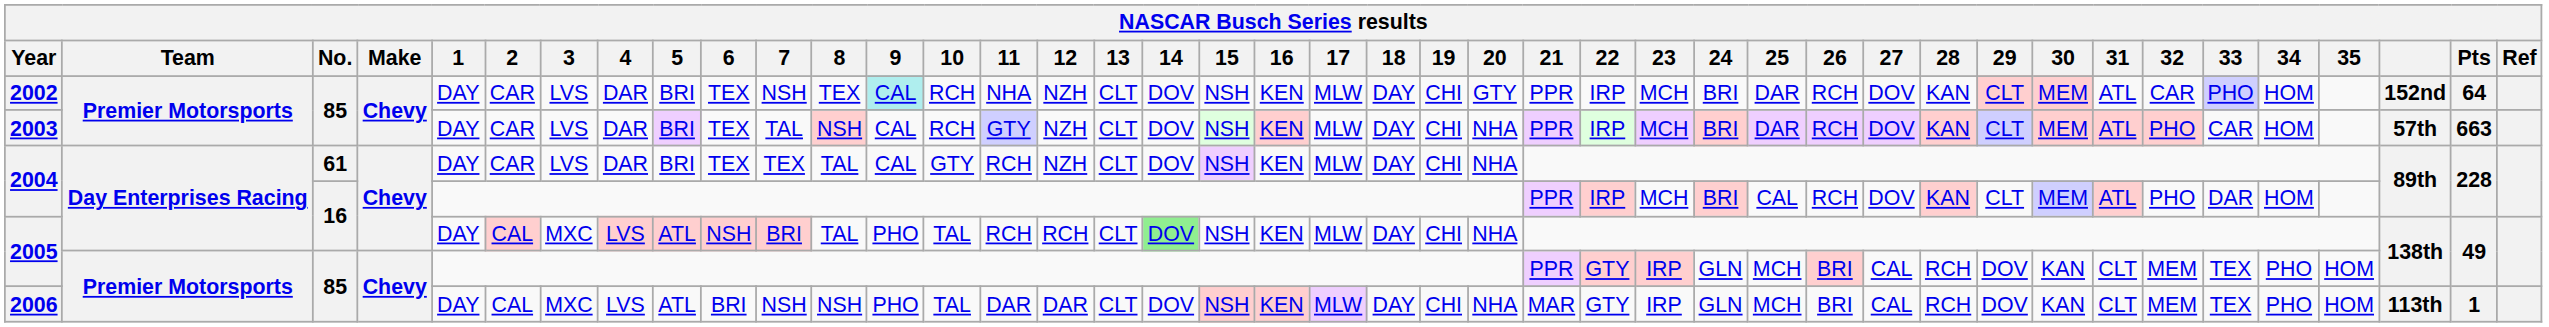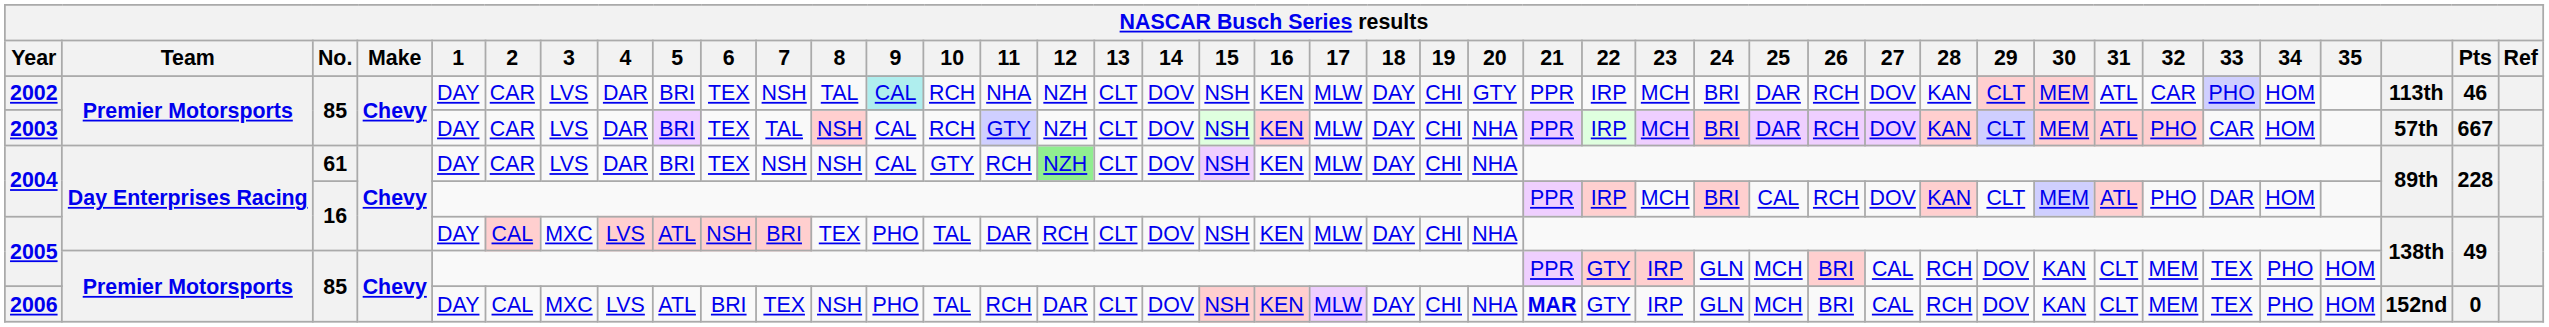 <table class="wikitable" style="text-align:center; font-size:75%">
 <tr>
 <th colspan=42><a href='#'>NASCAR Busch Series</a> results</th>
 </tr>
 <tr>
 <th>Year</th>
 <th>Team</th>
 <th>No.</th>
 <th>Make</th>
 <th>1</th>
 <th>2</th>
 <th>3</th>
 <th>4</th>
 <th>5</th>
 <th>6</th>
 <th>7</th>
 <th>8</th>
 <th>9</th>
 <th>10</th>
 <th>11</th>
 <th>12</th>
 <th>13</th>
 <th>14</th>
 <th>15</th>
 <th>16</th>
 <th>17</th>
 <th>18</th>
 <th>19</th>
 <th>20</th>
 <th>21</th>
 <th>22</th>
 <th>23</th>
 <th>24</th>
 <th>25</th>
 <th>26</th>
 <th>27</th>
 <th>28</th>
 <th>29</th>
 <th>30</th>
 <th>31</th>
 <th>32</th>
 <th>33</th>
 <th>34</th>
 <th>35</th>
 <th></th>
 <th>Pts</th>
 <th>Ref</th>
 </tr>
 <tr>
 <th><a href='#'>2002</a></th>
 <th rowspan=2><a href='#'>Premier Motorsports</a></th>
 <th rowspan=2>85</th>
 <th rowspan=2><a href='#'>Chevy</a></th>
 <td><a href='#'>DAY</a></td>
 <td><a href='#'>CAR</a></td>
 <td><a href='#'>LVS</a></td>
 <td><a href='#'>DAR</a></td>
 <td><a href='#'>BRI</a></td>
 <td><a href='#'>TEX</a></td>
 <td><a href='#'>NSH</a></td>
-<td><a href='#'>TEX</a></td>
+<td><a href='#'>TAL</a></td>
 <td style="background: paleturquoise;"><a href='#'>CAL</a></td>
 <td><a href='#'>RCH</a></td>
 <td><a href='#'>NHA</a></td>
 <td><a href='#'>NZH</a></td>
 <td><a href='#'>CLT</a></td>
 <td><a href='#'>DOV</a></td>
 <td><a href='#'>NSH</a></td>
 <td><a href='#'>KEN</a></td>
 <td><a href='#'>MLW</a></td>
 <td><a href='#'>DAY</a></td>
 <td><a href='#'>CHI</a></td>
 <td><a href='#'>GTY</a></td>
 <td><a href='#'>PPR</a></td>
 <td><a href='#'>IRP</a></td>
 <td><a href='#'>MCH</a></td>
 <td><a href='#'>BRI</a></td>
 <td><a href='#'>DAR</a></td>
 <td><a href='#'>RCH</a></td>
 <td><a href='#'>DOV</a></td>
 <td><a href='#'>KAN</a></td>
 <td style="background:#FFCFCF;"><a href='#'>CLT</a><br></td>
 <td style="background:#FFCFCF;"><a href='#'>MEM</a><br></td>
 <td><a href='#'>ATL</a></td>
 <td><a href='#'>CAR</a></td>
 <td style="background:#CFCFFF;"><a href='#'>PHO</a><br></td>
 <td><a href='#'>HOM</a></td>
 <td></td>
-<th>152nd</th>
-<th>64</th>
+<th>113th</th>
+<th>46</th>
 <th></th>
 </tr>
 <tr>
 <th><a href='#'>2003</a></th>
 <td><a href='#'>DAY</a></td>
 <td><a href='#'>CAR</a></td>
 <td><a href='#'>LVS</a></td>
 <td><a href='#'>DAR</a></td>
 <td style="background:#EFCFFF;"><a href='#'>BRI</a><br></td>
 <td><a href='#'>TEX</a></td>
 <td><a href='#'>TAL</a></td>
 <td style="background:#FFCFCF;"><a href='#'>NSH</a><br></td>
 <td><a href='#'>CAL</a></td>
 <td><a href='#'>RCH</a></td>
 <td style="background:#CFCFFF;"><a href='#'>GTY</a><br></td>
 <td><a href='#'>NZH</a></td>
 <td><a href='#'>CLT</a></td>
 <td><a href='#'>DOV</a></td>
 <td style="background:#DFFFDF;"><a href='#'>NSH</a><br></td>
 <td style="background:#FFCFCF;"><a href='#'>KEN</a><br></td>
 <td><a href='#'>MLW</a></td>
 <td><a href='#'>DAY</a></td>
 <td><a href='#'>CHI</a></td>
 <td><a href='#'>NHA</a></td>
 <td style="background:#EFCFFF;"><a href='#'>PPR</a><br></td>
 <td style="background:#DFFFDF;"><a href='#'>IRP</a><br></td>
 <td style="background:#EFCFFF;"><a href='#'>MCH</a><br></td>
 <td style="background:#FFCFCF;"><a href='#'>BRI</a><br></td>
 <td style="background:#EFCFFF;"><a href='#'>DAR</a><br></td>
 <td style="background:#EFCFFF;"><a href='#'>RCH</a><br></td>
 <td style="background:#EFCFFF;"><a href='#'>DOV</a><br></td>
 <td style="background:#FFCFCF;"><a href='#'>KAN</a><br></td>
 <td style="background:#CFCFFF;"><a href='#'>CLT</a><br></td>
 <td style="background:#FFCFCF;"><a href='#'>MEM</a><br></td>
 <td style="background:#FFCFCF;"><a href='#'>ATL</a><br></td>
 <td style="background:#FFCFCF;"><a href='#'>PHO</a><br></td>
 <td><a href='#'>CAR</a></td>
 <td><a href='#'>HOM</a></td>
 <td></td>
 <th>57th</th>
-<th>663</th>
+<th>667</th>
 <th></th>
 </tr>
 <tr>
 <th rowspan=2><a href='#'>2004</a></th>
 <th rowspan=3><a href='#'>Day Enterprises Racing</a></th>
 <th>61</th>
 <th rowspan=3><a href='#'>Chevy</a></th>
 <td><a href='#'>DAY</a></td>
 <td><a href='#'>CAR</a></td>
 <td><a href='#'>LVS</a></td>
 <td><a href='#'>DAR</a></td>
 <td><a href='#'>BRI</a></td>
 <td><a href='#'>TEX</a></td>
-<td><a href='#'>TEX</a></td>
-<td><a href='#'>TAL</a></td>
+<td><a href='#'>NSH</a></td>
+<td><a href='#'>NSH</a></td>
 <td><a href='#'>CAL</a></td>
 <td><a href='#'>GTY</a></td>
 <td><a href='#'>RCH</a></td>
-<td><a href='#'>NZH</a></td>
+<td style="background: lightgreen;"><a href='#'>NZH</a></td>
 <td><a href='#'>CLT</a></td>
 <td><a href='#'>DOV</a></td>
 <td style="background:#EFCFFF;"><a href='#'>NSH</a><br></td>
 <td><a href='#'>KEN</a></td>
 <td><a href='#'>MLW</a></td>
 <td><a href='#'>DAY</a></td>
 <td><a href='#'>CHI</a></td>
 <td><a href='#'>NHA</a></td>
 <td colspan=15></td>
 <th rowspan=2>89th</th>
 <th rowspan=2>228</th>
 <th rowspan=2></th>
 </tr>
 <tr>
 <th rowspan=2>16</th>
 <td colspan=20></td>
 <td style="background:#EFCFFF;"><a href='#'>PPR</a><br></td>
 <td style="background:#FFCFCF;"><a href='#'>IRP</a><br></td>
 <td><a href='#'>MCH</a></td>
 <td style="background:#FFCFCF;"><a href='#'>BRI</a><br></td>
 <td><a href='#'>CAL</a></td>
 <td><a href='#'>RCH</a></td>
 <td><a href='#'>DOV</a></td>
 <td style="background:#FFCFCF;"><a href='#'>KAN</a><br></td>
 <td><a href='#'>CLT</a></td>
 <td style="background:#CFCFFF;"><a href='#'>MEM</a><br></td>
 <td style="background:#FFCFCF;"><a href='#'>ATL</a><br></td>
 <td><a href='#'>PHO</a></td>
 <td><a href='#'>DAR</a></td>
 <td><a href='#'>HOM</a></td>
 <td></td>
 </tr>
 <tr>
 <th rowspan=2><a href='#'>2005</a></th>
 <td><a href='#'>DAY</a></td>
 <td style="background:#FFCFCF;"><a href='#'>CAL</a><br></td>
 <td><a href='#'>MXC</a></td>
 <td style="background:#FFCFCF;"><a href='#'>LVS</a><br></td>
 <td style="background:#FFCFCF;"><a href='#'>ATL</a><br></td>
 <td style="background:#FFCFCF;"><a href='#'>NSH</a><br></td>
 <td style="background:#FFCFCF;"><a href='#'>BRI</a><br></td>
-<td><a href='#'>TAL</a></td>
+<td><a href='#'>TEX</a></td>
 <td><a href='#'>PHO</a></td>
 <td><a href='#'>TAL</a></td>
-<td><a href='#'>RCH</a></td>
+<td><a href='#'>DAR</a></td>
 <td><a href='#'>RCH</a></td>
 <td><a href='#'>CLT</a></td>
-<td style="background: lightgreen;"><a href='#'>DOV</a></td>
+<td><a href='#'>DOV</a></td>
 <td><a href='#'>NSH</a></td>
 <td><a href='#'>KEN</a></td>
 <td><a href='#'>MLW</a></td>
 <td><a href='#'>DAY</a></td>
 <td><a href='#'>CHI</a></td>
 <td><a href='#'>NHA</a></td>
 <td colspan=15></td>
 <th rowspan=2>138th</th>
 <th rowspan=2>49</th>
 <th rowspan=2></th>
 </tr>
 <tr>
 <th rowspan=2><a href='#'>Premier Motorsports</a></th>
 <th rowspan=2>85</th>
 <th rowspan=2><a href='#'>Chevy</a></th>
 <td colspan=20></td>
 <td style="background:#EFCFFF;"><a href='#'>PPR</a><br></td>
 <td style="background:#FFCFCF;"><a href='#'>GTY</a><br></td>
 <td style="background:#FFCFCF;"><a href='#'>IRP</a><br></td>
 <td><a href='#'>GLN</a></td>
 <td><a href='#'>MCH</a></td>
 <td style="background:#FFCFCF;"><a href='#'>BRI</a><br></td>
 <td><a href='#'>CAL</a></td>
 <td><a href='#'>RCH</a></td>
 <td><a href='#'>DOV</a></td>
 <td><a href='#'>KAN</a></td>
 <td><a href='#'>CLT</a></td>
 <td><a href='#'>MEM</a></td>
 <td><a href='#'>TEX</a></td>
 <td><a href='#'>PHO</a></td>
 <td><a href='#'>HOM</a></td>
 </tr>
 <tr>
 <th><a href='#'>2006</a></th>
 <td><a href='#'>DAY</a></td>
 <td><a href='#'>CAL</a></td>
 <td><a href='#'>MXC</a></td>
 <td><a href='#'>LVS</a></td>
 <td><a href='#'>ATL</a></td>
 <td><a href='#'>BRI</a></td>
-<td><a href='#'>NSH</a></td>
+<td><a href='#'>TEX</a></td>
 <td><a href='#'>NSH</a></td>
 <td><a href='#'>PHO</a></td>
 <td><a href='#'>TAL</a></td>
-<td><a href='#'>DAR</a></td>
+<td><a href='#'>RCH</a></td>
 <td><a href='#'>DAR</a></td>
 <td><a href='#'>CLT</a></td>
 <td><a href='#'>DOV</a></td>
 <td style="background:#FFCFCF;"><a href='#'>NSH</a><br></td>
 <td style="background:#FFCFCF;"><a href='#'>KEN</a><br></td>
 <td style="background:#EFCFFF;"><a href='#'>MLW</a><br></td>
 <td><a href='#'>DAY</a></td>
 <td><a href='#'>CHI</a></td>
 <td><a href='#'>NHA</a></td>
-<td><a href='#'>MAR</a></td>
+<td><strong><a href='#'>MAR</a></strong></td>
 <td><a href='#'>GTY</a></td>
 <td><a href='#'>IRP</a></td>
 <td><a href='#'>GLN</a></td>
 <td><a href='#'>MCH</a></td>
 <td><a href='#'>BRI</a></td>
 <td><a href='#'>CAL</a></td>
 <td><a href='#'>RCH</a></td>
 <td><a href='#'>DOV</a></td>
 <td><a href='#'>KAN</a></td>
 <td><a href='#'>CLT</a></td>
 <td><a href='#'>MEM</a></td>
 <td><a href='#'>TEX</a></td>
 <td><a href='#'>PHO</a></td>
 <td><a href='#'>HOM</a></td>
-<th>113th</th>
-<th>1</th>
+<th>152nd</th>
+<th>0</th>
 <th></th>
 </tr>
 </table>
